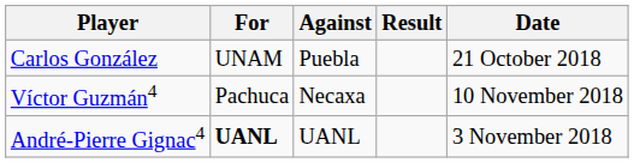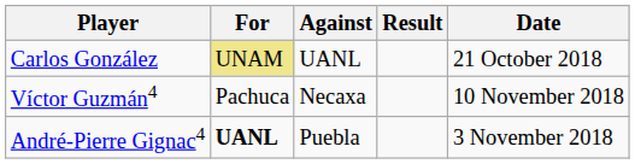 <table class="wikitable sortable">
 <tr>
 <th>Player</th>
 <th>For</th>
 <th>Against</th>
 <th align=center>Result</th>
 <th>Date</th>
 </tr>
 <tr>
 <td> <a href='#'>Carlos González</a></td>
-<td>UNAM</td>
-<td>Puebla</td>
+<td style="background: khaki;">UNAM</td>
+<td>UANL</td>
 <td align=center></td>
 <td>21 October 2018</td>
 </tr>
 <tr>
 <td> <a href='#'>Víctor Guzmán</a><sup>4</sup></td>
 <td>Pachuca</td>
 <td>Necaxa</td>
 <td align=center></td>
 <td>10 November 2018</td>
 </tr>
 <tr>
 <td> <a href='#'>André-Pierre Gignac</a><sup>4</sup></td>
 <td><strong>UANL</strong></td>
-<td>UANL</td>
+<td>Puebla</td>
 <td align=center></td>
 <td>3 November 2018</td>
 </tr>
 </table>
